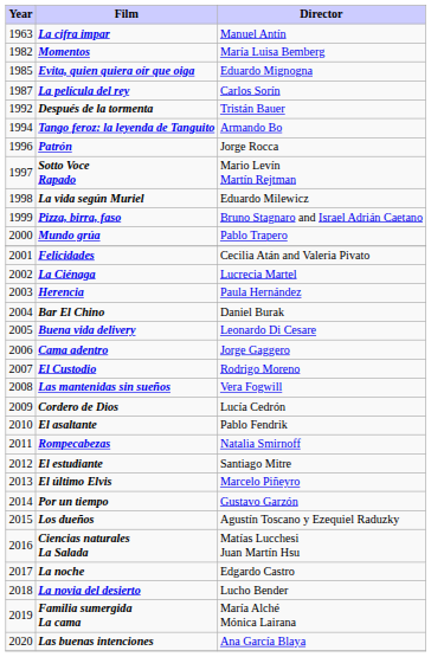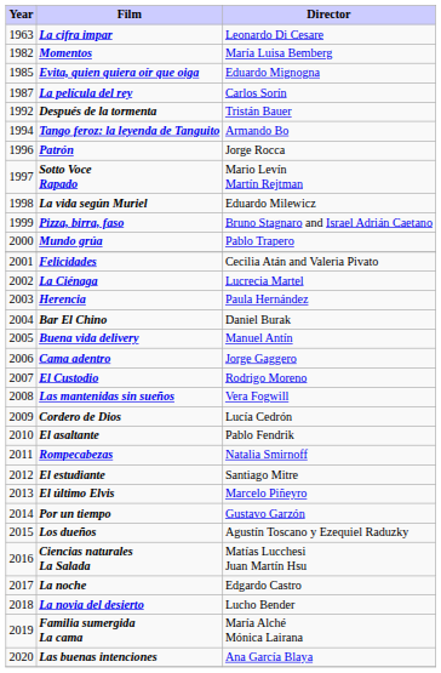 <table class="wikitable" style=" margin-left: auto; margin-right: auto">
 <tr>
 <th style="background: #ccccff">Year</th>
 <th style="background: #ccccff">Film</th>
 <th style="background: #ccccff">Director</th>
 </tr>
 <tr>
 <td>1963</td>
 <td><strong><em><a href='#'>La cifra impar</a></em></strong></td>
-<td><a href='#'>Manuel Antín</a></td>
+<td><a href='#'>Leonardo Di Cesare</a></td>
 </tr>
 <tr>
 <td>1982</td>
 <td><strong><em><a href='#'>Momentos</a></em></strong></td>
 <td><a href='#'>María Luisa Bemberg</a></td>
 </tr>
 <tr>
 <td>1985</td>
 <td><strong><em><a href='#'>Evita, quien quiera oír que oiga</a></em></strong></td>
 <td><a href='#'>Eduardo Mignogna</a></td>
 </tr>
 <tr>
 <td>1987</td>
 <td><strong><em><a href='#'>La película del rey</a></em></strong></td>
 <td><a href='#'>Carlos Sorín</a></td>
 </tr>
 <tr>
 <td>1992</td>
 <td><strong><em>Después de la tormenta</em></strong></td>
 <td><a href='#'>Tristán Bauer</a></td>
 </tr>
 <tr>
 <td>1994</td>
 <td><strong><em><a href='#'>Tango feroz: la leyenda de Tanguito</a></em></strong></td>
 <td><a href='#'>Armando Bo</a></td>
 </tr>
 <tr>
 <td>1996</td>
 <td><strong><em><a href='#'>Patrón</a></em></strong></td>
 <td>Jorge Rocca</td>
 </tr>
 <tr>
 <td>1997</td>
 <td><strong><em>Sotto Voce</em></strong><br><strong><em><a href='#'>Rapado</a></em></strong></td>
 <td>Mario Levín<br><a href='#'>Martín Rejtman</a></td>
 </tr>
 <tr>
 <td>1998</td>
 <td><strong><em>La vida según Muriel</em></strong></td>
 <td>Eduardo Milewicz</td>
 </tr>
 <tr>
 <td>1999</td>
 <td><strong><em><a href='#'>Pizza, birra, faso</a></em></strong></td>
 <td><a href='#'>Bruno Stagnaro</a> and <a href='#'>Israel Adrián Caetano</a></td>
 </tr>
 <tr>
 <td>2000</td>
 <td><strong><em><a href='#'>Mundo grúa</a></em></strong></td>
 <td><a href='#'>Pablo Trapero</a></td>
 </tr>
 <tr>
 </tr>
 <tr>
 <td>2001</td>
 <td><strong><em><a href='#'>Felicidades</a></em></strong></td>
 <td>Cecilia Atán and Valeria Pivato</td>
 </tr>
 <tr>
 <td>2002</td>
 <td><strong><em><a href='#'>La Ciénaga</a></em></strong></td>
 <td><a href='#'>Lucrecia Martel</a></td>
 </tr>
 <tr>
 <td>2003</td>
 <td><strong><em><a href='#'>Herencia</a></em></strong></td>
 <td><a href='#'>Paula Hernández</a></td>
 </tr>
 <tr>
 <td>2004</td>
 <td><strong><em>Bar El Chino</em></strong></td>
 <td>Daniel Burak</td>
 </tr>
 <tr>
 <td>2005</td>
 <td><strong><em><a href='#'>Buena vida delivery</a></em></strong></td>
-<td><a href='#'>Leonardo Di Cesare</a></td>
+<td><a href='#'>Manuel Antín</a></td>
 </tr>
 <tr>
 <td>2006</td>
 <td><strong><em><a href='#'>Cama adentro</a></em></strong></td>
 <td><a href='#'>Jorge Gaggero</a></td>
 </tr>
 <tr>
 <td>2007</td>
 <td><strong><em><a href='#'>El Custodio</a></em></strong></td>
 <td><a href='#'>Rodrigo Moreno</a></td>
 </tr>
 <tr>
 <td>2008</td>
 <td><strong><em><a href='#'>Las mantenidas sin sueños</a></em></strong></td>
 <td><a href='#'>Vera Fogwill</a></td>
 </tr>
 <tr>
 <td>2009</td>
 <td><strong><em>Cordero de Dios</em></strong></td>
 <td>Lucía Cedrón</td>
 </tr>
 <tr>
 <td>2010</td>
 <td><strong><em>El asaltante</em></strong></td>
 <td>Pablo Fendrik</td>
 </tr>
 <tr>
 <td>2011</td>
 <td><strong><em><a href='#'>Rompecabezas</a></em></strong></td>
 <td><a href='#'>Natalia Smirnoff</a></td>
 </tr>
 <tr>
 <td>2012</td>
 <td><strong><em>El estudiante</em></strong></td>
 <td>Santiago Mitre</td>
 </tr>
 <tr>
 <td>2013</td>
 <td><strong><em>El último Elvis</em></strong></td>
 <td><a href='#'>Marcelo Piñeyro</a></td>
 </tr>
 <tr>
 <td>2014</td>
 <td><strong><em>Por un tiempo</em></strong></td>
 <td><a href='#'>Gustavo Garzón</a></td>
 </tr>
 <tr>
 <td>2015</td>
 <td><strong><em>Los dueños</em></strong></td>
 <td>Agustín Toscano y Ezequiel Raduzky</td>
 </tr>
 <tr>
 <td>2016</td>
 <td><strong><em>Ciencias naturales</em></strong><br><strong><em>La Salada</em></strong></td>
 <td>Matías Lucchesi<br>Juan Martín Hsu</td>
 </tr>
 <tr>
 <td>2017</td>
 <td><strong><em>La noche</em></strong></td>
 <td>Edgardo Castro</td>
 </tr>
 <tr>
 <td>2018</td>
 <td><strong><em><a href='#'>La novia del desierto</a></em></strong></td>
 <td>Lucho Bender</td>
 </tr>
 <tr>
 <td>2019</td>
 <td><strong><em>Familia sumergida</em></strong><br><strong><em>La cama</em></strong></td>
 <td>María Alché<br>Mónica Lairana</td>
 </tr>
 <tr>
 <td>2020</td>
 <td><strong><em>Las buenas intenciones</em></strong></td>
 <td><a href='#'>Ana García Blaya</a></td>
 </tr>
 <tr>
 </tr>
 </table>
